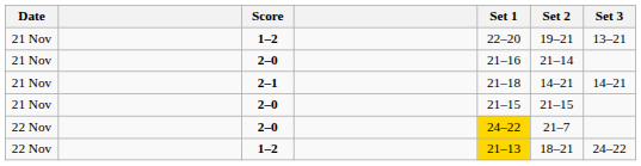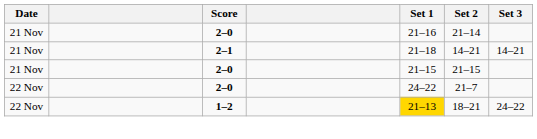 <table class="wikitable" style="text-align: center; font-size:90% ">
 <tr>
 <th width="50">Date</th>
 <th align="right" width="190"></th>
 <th width="50">Score</th>
 <th align="left" width="190"></th>
 <th width="50">Set 1</th>
 <th width="50">Set 2</th>
 <th width="50">Set 3</th>
-</tr>
-<tr>
-<td>21 Nov</td>
-<td align=right></td>
-<td align=center><strong>1–2</strong></td>
-<td align=left><strong></strong></td>
-<td>22–20</td>
-<td>19–21</td>
-<td>13–21</td>
 </tr>
 <tr>
 <td>21 Nov</td>
 <td align=right><strong></strong></td>
 <td align=center><strong>2–0</strong></td>
 <td align=left></td>
 <td>21–16</td>
 <td>21–14</td>
 <td></td>
 </tr>
 <tr>
 <td>21 Nov</td>
 <td align=right><strong></strong></td>
 <td align=center><strong>2–1</strong></td>
 <td align=left></td>
 <td>21–18</td>
 <td>14–21</td>
 <td>14–21</td>
 </tr>
 <tr>
 <td>21 Nov</td>
 <td align=right><strong></strong></td>
 <td align=center><strong>2–0</strong></td>
 <td align=left></td>
 <td>21–15</td>
 <td>21–15</td>
 <td></td>
 </tr>
 <tr>
 <td>22 Nov</td>
 <td align=right><strong></strong></td>
 <td align=center><strong>2–0</strong></td>
 <td align=left></td>
-<td style="background: gold;">24–22</td>
+<td>24–22</td>
 <td>21–7</td>
 <td></td>
 </tr>
 <tr>
 <td>22 Nov</td>
 <td align=right></td>
 <td align=center><strong>1–2</strong></td>
 <td align=left><strong></strong></td>
 <td style="background: gold;">21–13</td>
 <td>18–21</td>
 <td>24–22</td>
 </tr>
 </table>
